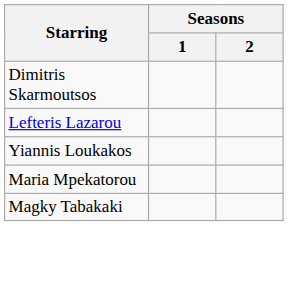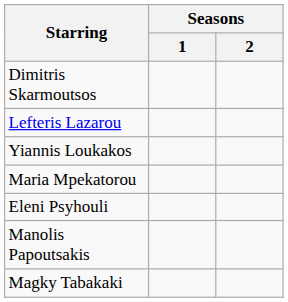 <table class="wikitable plainrowheaders" style="font-size:90%">
 <tr>
 <th scope="col" style="width:8em" rowspan="2">Starring</th>
 <th scope="col" colspan="2">Seasons</th>
 </tr>
 <tr>
 <th scope="col" style="width:3.5em">1</th>
 <th scope="col" style="width:3.5em">2</th>
 </tr>
 <tr>
 <td scope="row">Dimitris Skarmoutsos</td>
 <td></td>
 <td></td>
 </tr>
 <tr>
 <td scope="row"><a href='#'>Lefteris Lazarou</a></td>
 <td></td>
 <td></td>
 </tr>
 <tr>
 <td scope="row">Yiannis Loukakos</td>
 <td></td>
 <td></td>
 </tr>
 <tr>
 <td scope="row">Maria Mpekatorou</td>
 <td></td>
 <td></td>
 </tr>
 <tr>
+<td scope="row">Eleni Psyhouli</td>
+<td></td>
+<td></td>
+</tr>
+<tr>
+<td scope="row">Manolis Papoutsakis</td>
+<td></td>
+<td></td>
+</tr>
+<tr>
 <td scope="row">Magky Tabakaki</td>
 <td></td>
 <td></td>
 </tr>
 </table>
